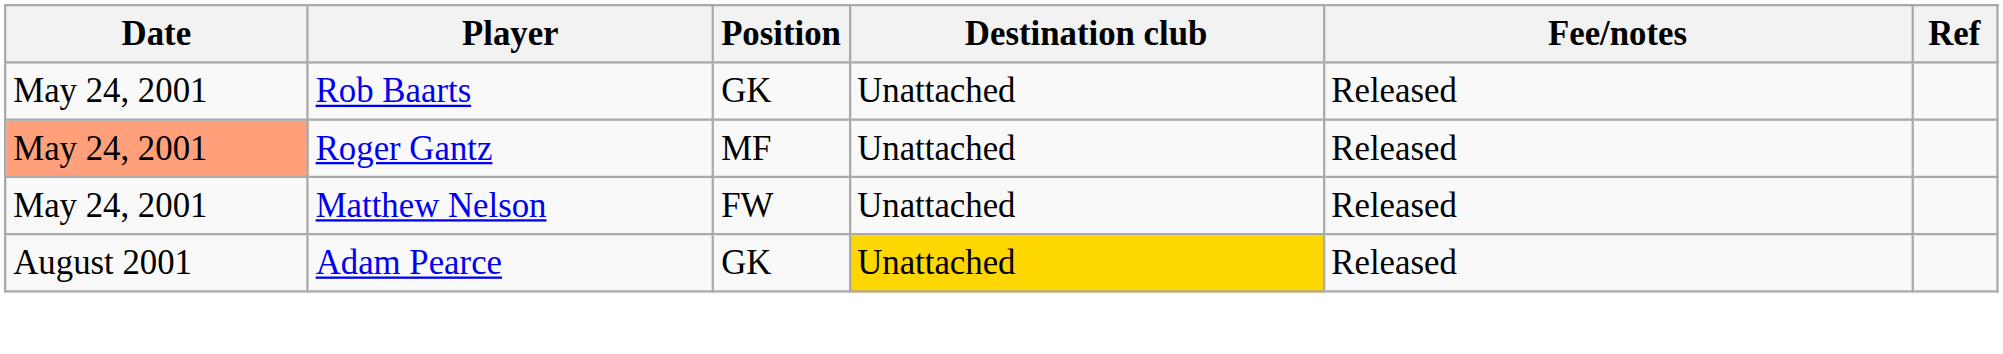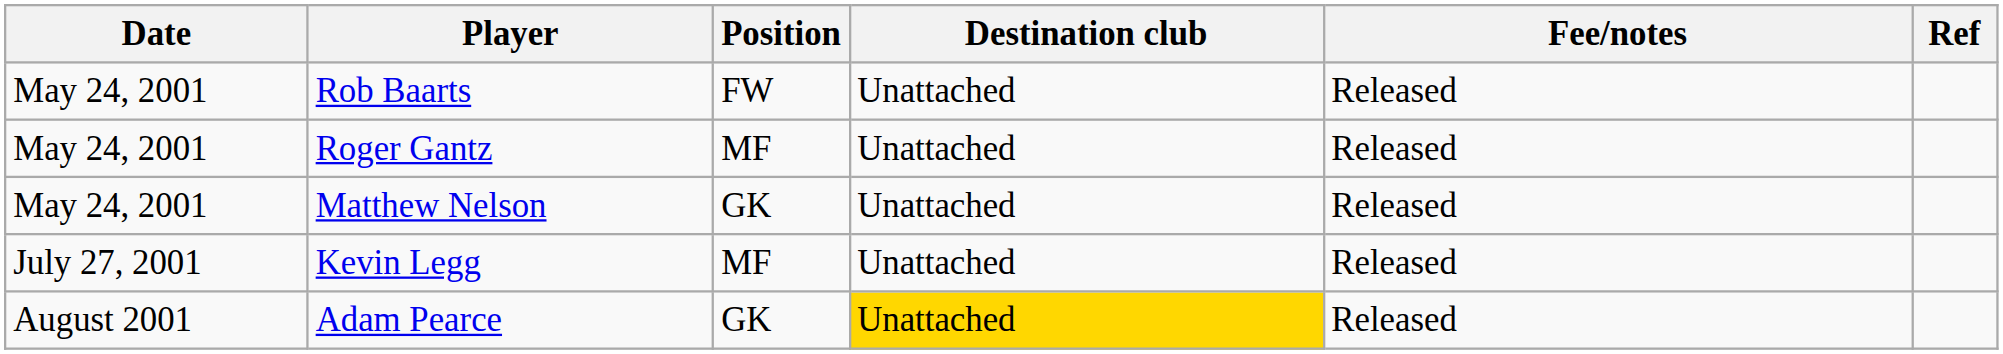 <table class="wikitable" style="font-size:95%;">
 <tr>
 <th width=125px>Date</th>
 <th width=170px>Player</th>
 <th width=50px>Position</th>
 <th width=200px>Destination club</th>
 <th width=250px>Fee/notes</th>
 <th width=30px>Ref</th>
 </tr>
 <tr>
 <td>May 24, 2001</td>
 <td> <a href='#'>Rob Baarts</a></td>
-<td>GK</td>
+<td>FW</td>
 <td>Unattached</td>
 <td>Released</td>
 <td></td>
 </tr>
 <tr>
-<td style="background: lightsalmon;">May 24, 2001</td>
+<td>May 24, 2001</td>
 <td> <a href='#'>Roger Gantz</a></td>
 <td>MF</td>
 <td>Unattached</td>
 <td>Released</td>
 <td></td>
 </tr>
 <tr>
 <td>May 24, 2001</td>
 <td> <a href='#'>Matthew Nelson</a></td>
-<td>FW</td>
+<td>GK</td>
+<td>Unattached</td>
+<td>Released</td>
+<td></td>
+</tr>
+<tr>
+<td>July 27, 2001</td>
+<td> <a href='#'>Kevin Legg</a></td>
+<td>MF</td>
 <td>Unattached</td>
 <td>Released</td>
 <td></td>
 </tr>
 <tr>
 <td>August 2001</td>
 <td> <a href='#'>Adam Pearce</a></td>
 <td>GK</td>
 <td style="background: gold;">Unattached</td>
 <td>Released</td>
 <td></td>
 </tr>
 </table>
